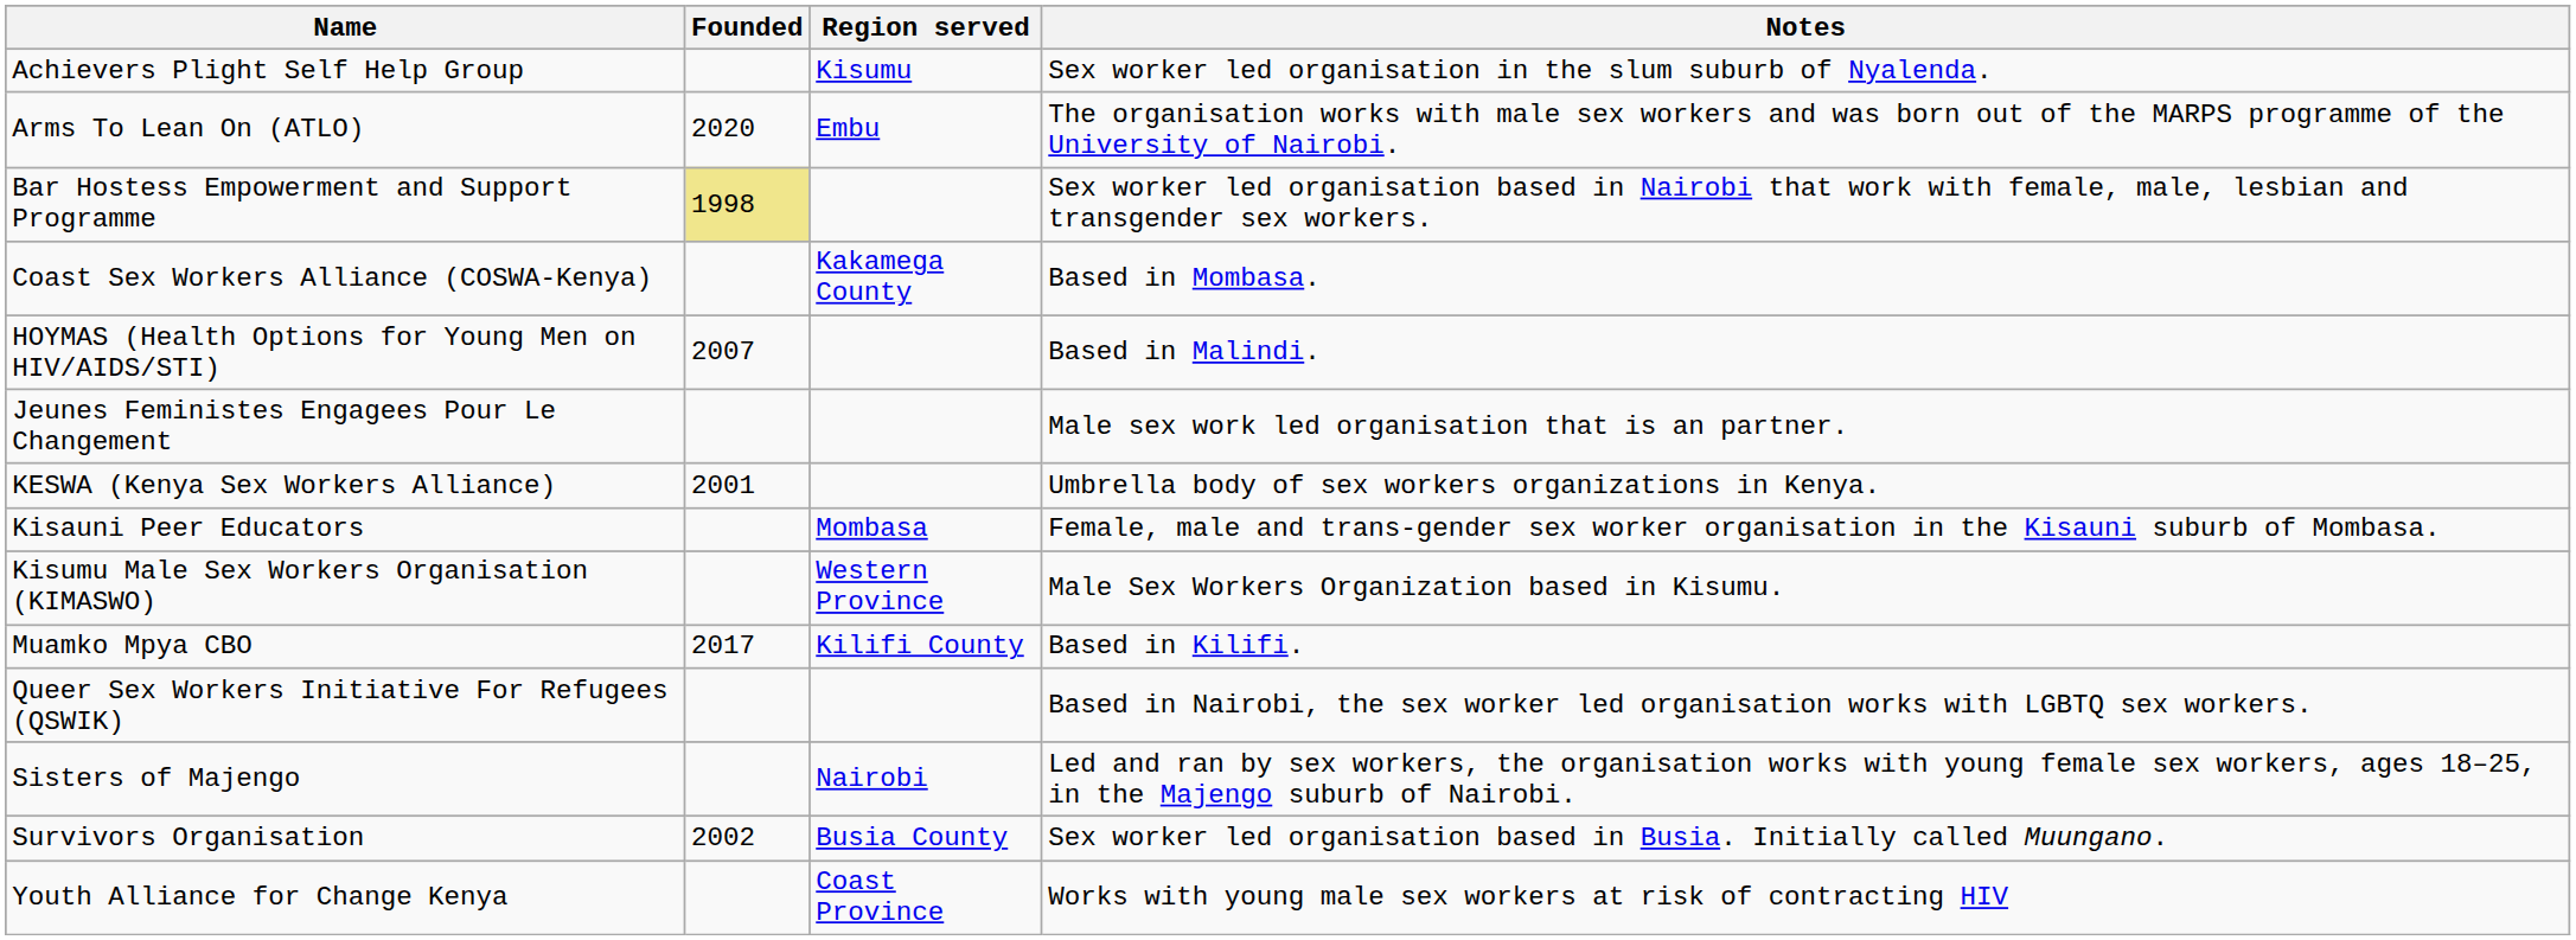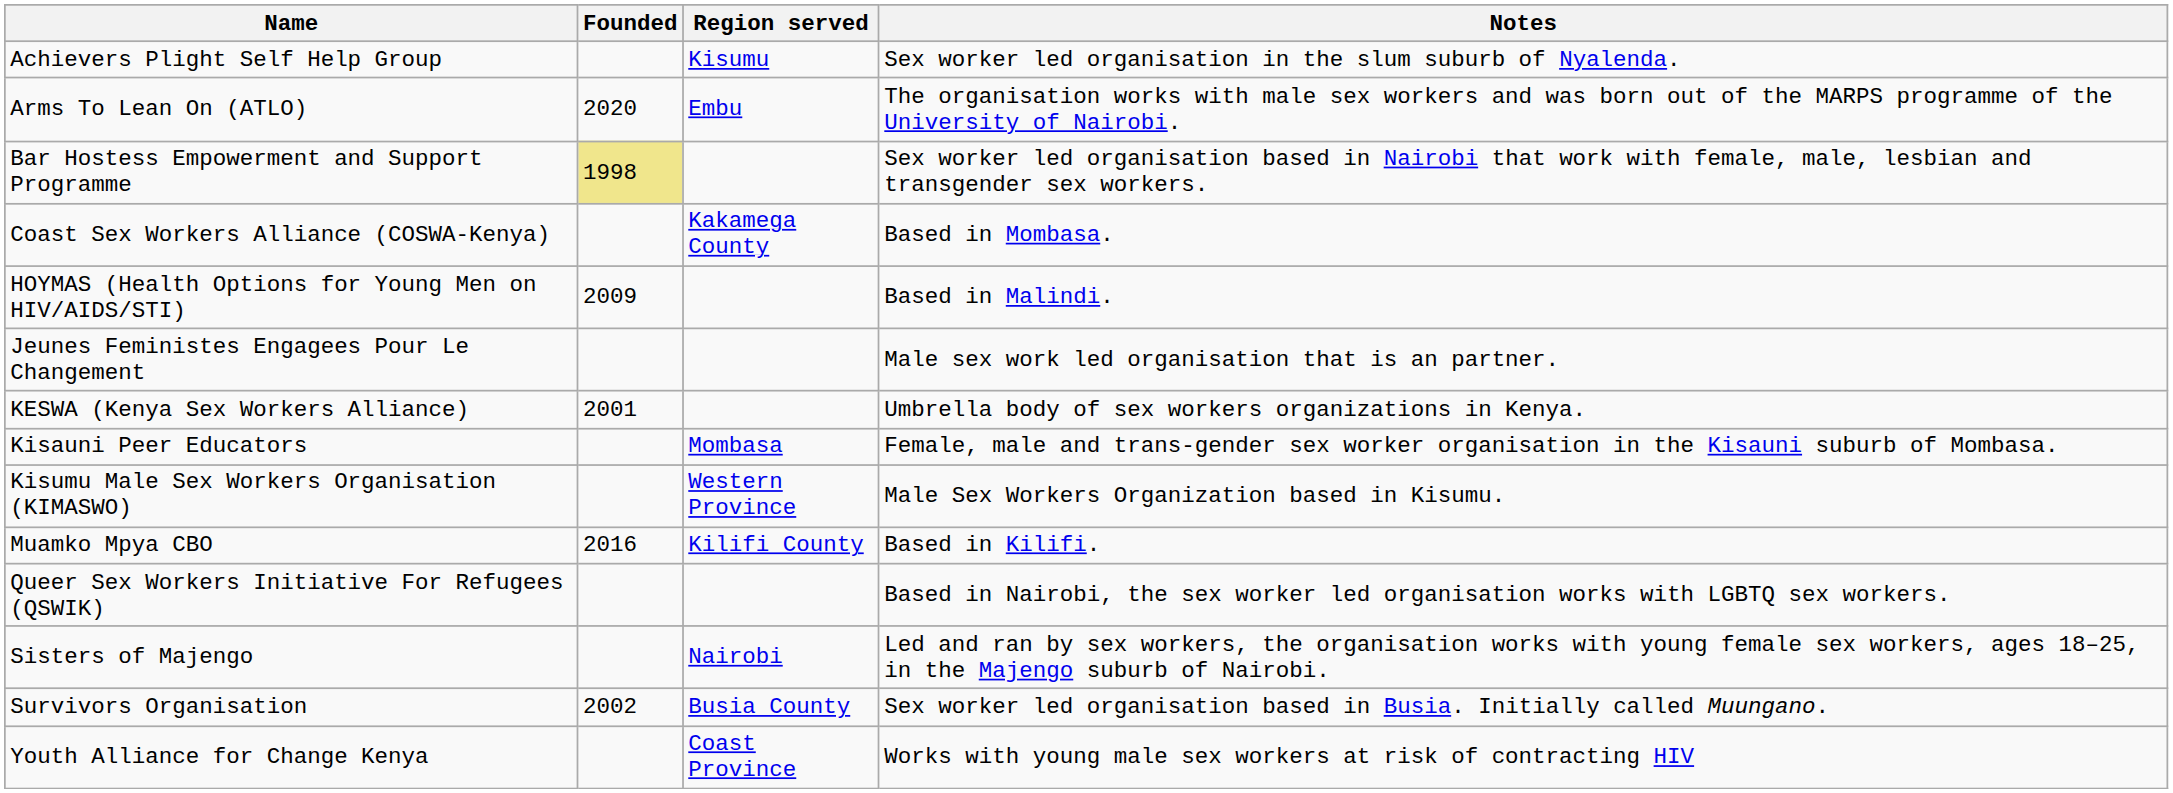 <table class="wikitable sortable">
 <tr>
 <th>Name</th>
 <th>Founded</th>
 <th>Region served</th>
 <th>Notes</th>
 </tr>
 <tr>
 <td>Achievers Plight Self Help Group</td>
 <td></td>
 <td><a href='#'>Kisumu</a></td>
 <td>Sex worker led organisation in the slum suburb of <a href='#'>Nyalenda</a>.</td>
 </tr>
 <tr>
 <td>Arms To Lean On (ATLO)</td>
 <td>2020</td>
 <td><a href='#'>Embu</a></td>
 <td>The organisation works with male sex workers and was born out of the MARPS programme of the <a href='#'>University of Nairobi</a>.</td>
 </tr>
 <tr>
 <td>Bar Hostess Empowerment and Support Programme</td>
 <td style="background: khaki;">1998</td>
 <td></td>
 <td>Sex worker led organisation based in <a href='#'>Nairobi</a> that work with female, male, lesbian and transgender sex workers.</td>
 </tr>
 <tr>
 <td>Coast Sex Workers Alliance (COSWA-Kenya)</td>
 <td></td>
 <td><a href='#'>Kakamega County</a></td>
 <td>Based in <a href='#'>Mombasa</a>.</td>
 </tr>
 <tr>
 <td>HOYMAS (Health Options for Young Men on HIV/AIDS/STI)</td>
-<td>2007</td>
+<td>2009</td>
 <td></td>
 <td>Based in <a href='#'>Malindi</a>.</td>
 </tr>
 <tr>
 <td>Jeunes Feministes Engagees Pour Le Changement</td>
 <td></td>
 <td></td>
 <td>Male sex work led organisation that is an  partner.</td>
 </tr>
 <tr>
 <td>KESWA (Kenya Sex Workers Alliance)</td>
 <td>2001</td>
 <td></td>
 <td>Umbrella body of sex workers organizations in Kenya.</td>
 </tr>
 <tr>
 <td>Kisauni Peer Educators</td>
 <td></td>
 <td><a href='#'>Mombasa</a></td>
 <td>Female, male and trans-gender sex worker organisation in the <a href='#'>Kisauni</a> suburb of Mombasa.</td>
 </tr>
 <tr>
 <td>Kisumu Male Sex Workers Organisation (KIMASWO)</td>
 <td></td>
 <td><a href='#'>Western Province</a></td>
 <td>Male Sex Workers Organization based in Kisumu.</td>
 </tr>
 <tr>
 <td>Muamko Mpya CBO</td>
-<td>2017</td>
+<td>2016</td>
 <td><a href='#'>Kilifi County</a></td>
 <td>Based in <a href='#'>Kilifi</a>.</td>
 </tr>
 <tr>
 <td>Queer Sex Workers Initiative For Refugees (QSWIK)</td>
 <td></td>
 <td></td>
 <td>Based in Nairobi, the sex worker led organisation works with LGBTQ sex workers.</td>
 </tr>
 <tr>
 <td>Sisters of Majengo</td>
 <td></td>
 <td><a href='#'>Nairobi</a></td>
 <td>Led and ran by sex workers, the organisation works with young female sex workers, ages 18–25, in the <a href='#'>Majengo</a> suburb of Nairobi.</td>
 </tr>
 <tr>
 <td>Survivors Organisation</td>
 <td>2002</td>
 <td> <a href='#'>Busia County</a></td>
 <td>Sex worker led organisation based in <a href='#'>Busia</a>. Initially called <em>Muungano</em>.</td>
 </tr>
 <tr>
 <td>Youth Alliance for Change Kenya</td>
 <td></td>
 <td><a href='#'>Coast Province</a></td>
 <td>Works with young male sex workers at risk of contracting <a href='#'>HIV</a></td>
 </tr>
 </table>
